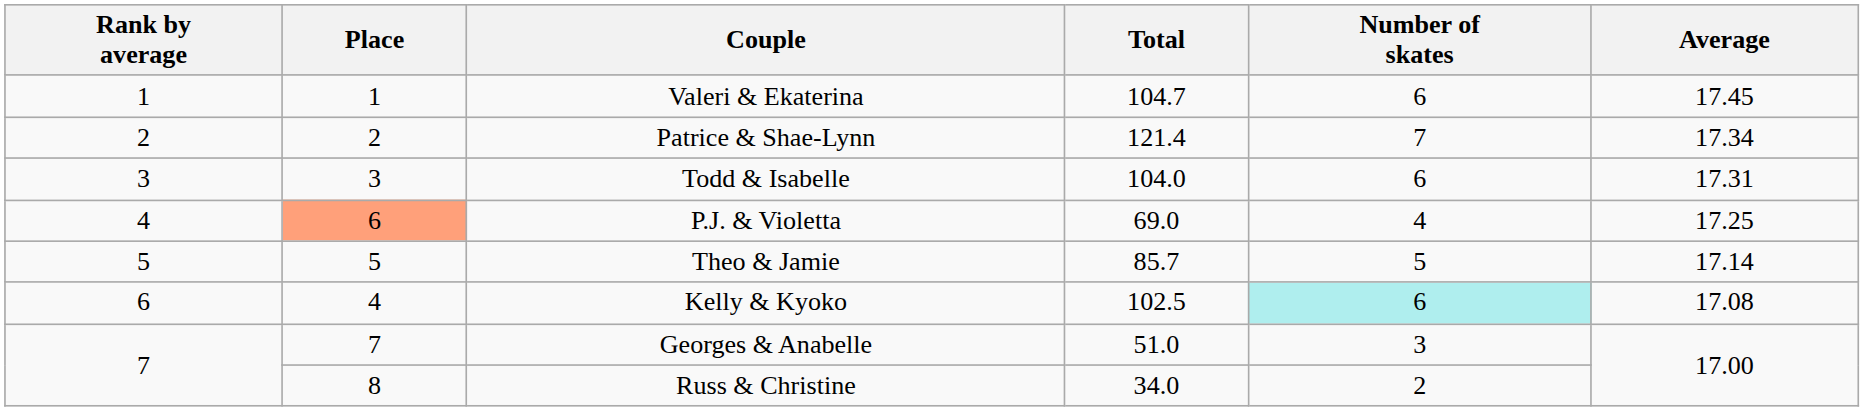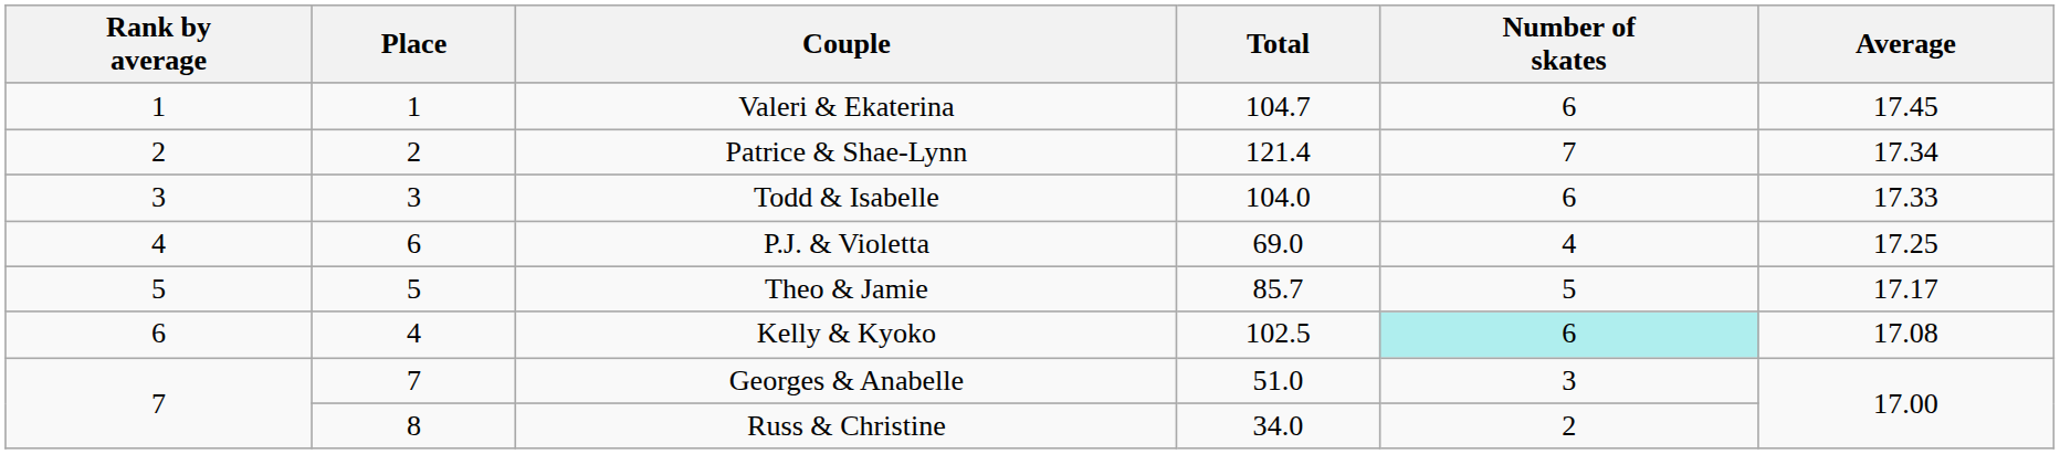 <table class="wikitable sortable" style="text-align:center; margin: 5px; width: 90%">
 <tr>
 <th>Rank by<br> average</th>
 <th>Place</th>
 <th>Couple</th>
 <th>Total</th>
 <th>Number of<br> skates</th>
 <th>Average</th>
 </tr>
 <tr>
 <td>1</td>
 <td>1</td>
 <td>Valeri & Ekaterina</td>
 <td>104.7</td>
 <td>6</td>
 <td>17.45</td>
 </tr>
 <tr>
 <td>2</td>
 <td>2</td>
 <td>Patrice & Shae-Lynn</td>
 <td>121.4</td>
 <td>7</td>
 <td>17.34</td>
 </tr>
 <tr>
 <td>3</td>
 <td>3</td>
 <td>Todd & Isabelle</td>
 <td>104.0</td>
 <td>6</td>
-<td>17.31</td>
+<td>17.33</td>
 </tr>
 <tr>
 <td>4</td>
-<td style="background: lightsalmon;">6</td>
+<td>6</td>
 <td>P.J. & Violetta</td>
 <td>69.0</td>
 <td>4</td>
 <td>17.25</td>
 </tr>
 <tr>
 <td>5</td>
 <td>5</td>
 <td>Theo & Jamie</td>
 <td>85.7</td>
 <td>5</td>
-<td>17.14</td>
+<td>17.17</td>
 </tr>
 <tr>
 <td>6</td>
 <td>4</td>
 <td>Kelly & Kyoko</td>
 <td>102.5</td>
 <td style="background: paleturquoise;">6</td>
 <td>17.08</td>
 </tr>
 <tr>
 <td rowspan=2>7</td>
 <td>7</td>
 <td>Georges & Anabelle</td>
 <td>51.0</td>
 <td>3</td>
 <td rowspan=2>17.00</td>
 </tr>
 <tr>
 <td>8</td>
 <td>Russ & Christine</td>
 <td>34.0</td>
 <td>2</td>
 </tr>
 </table>
